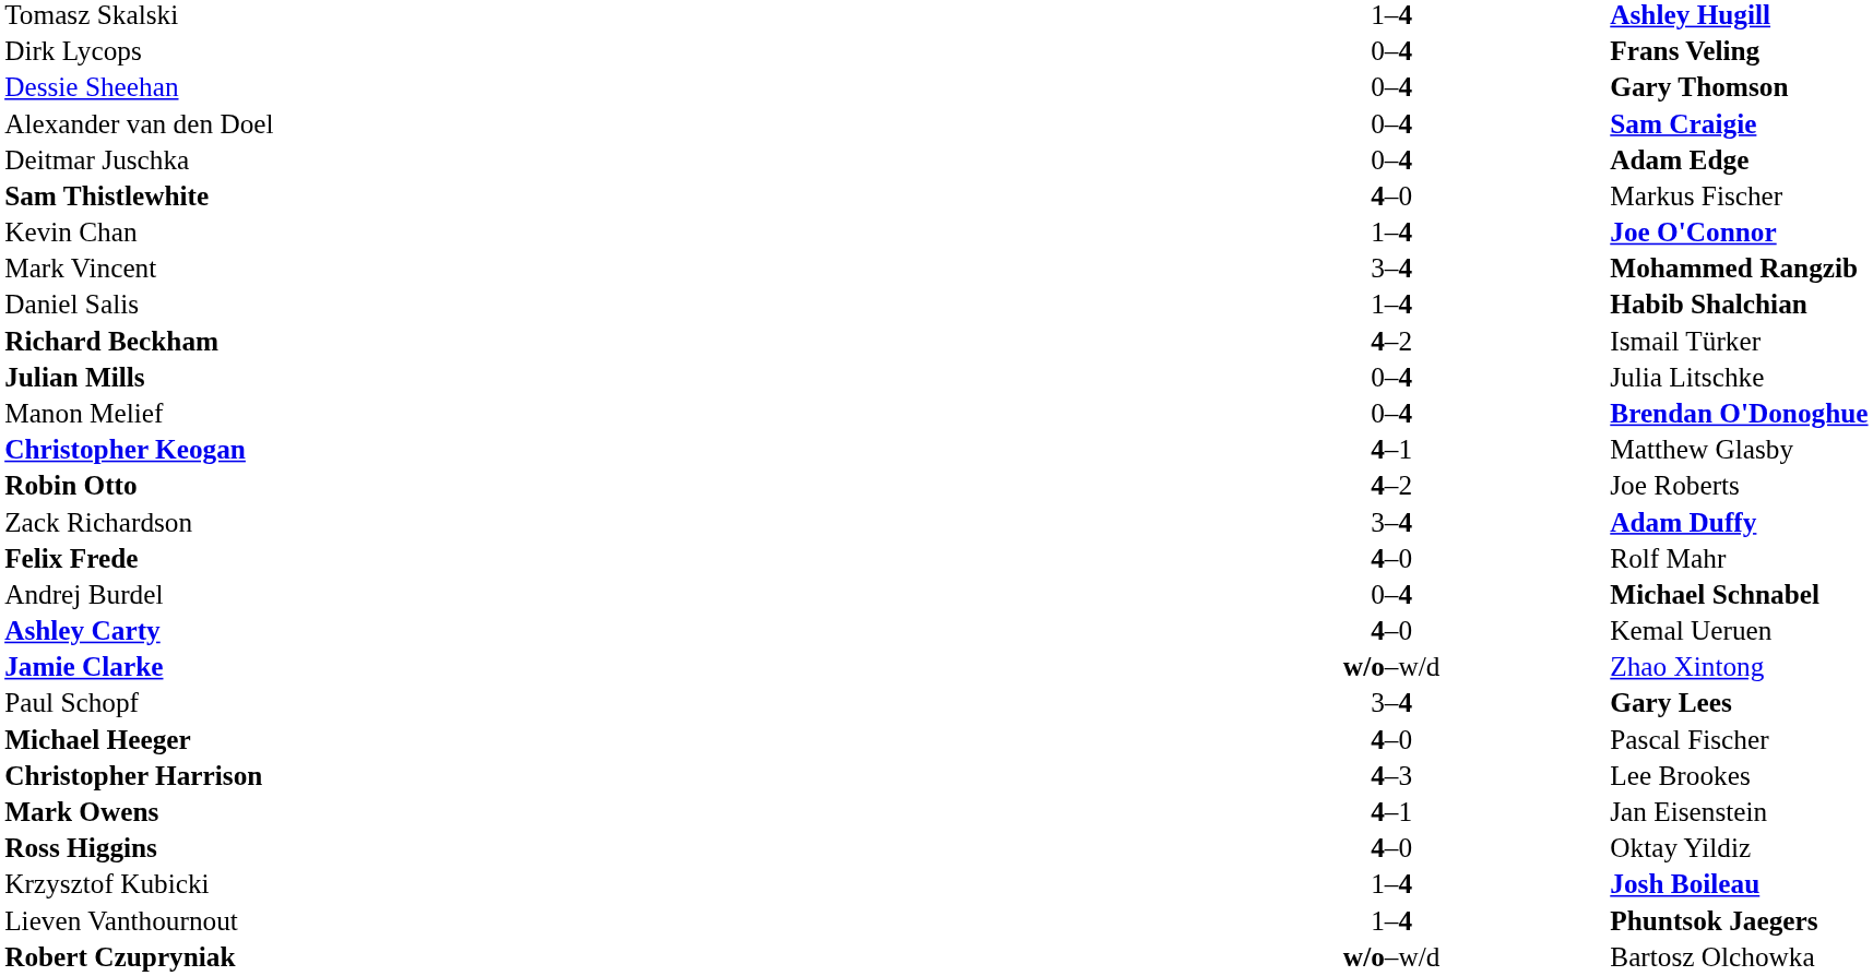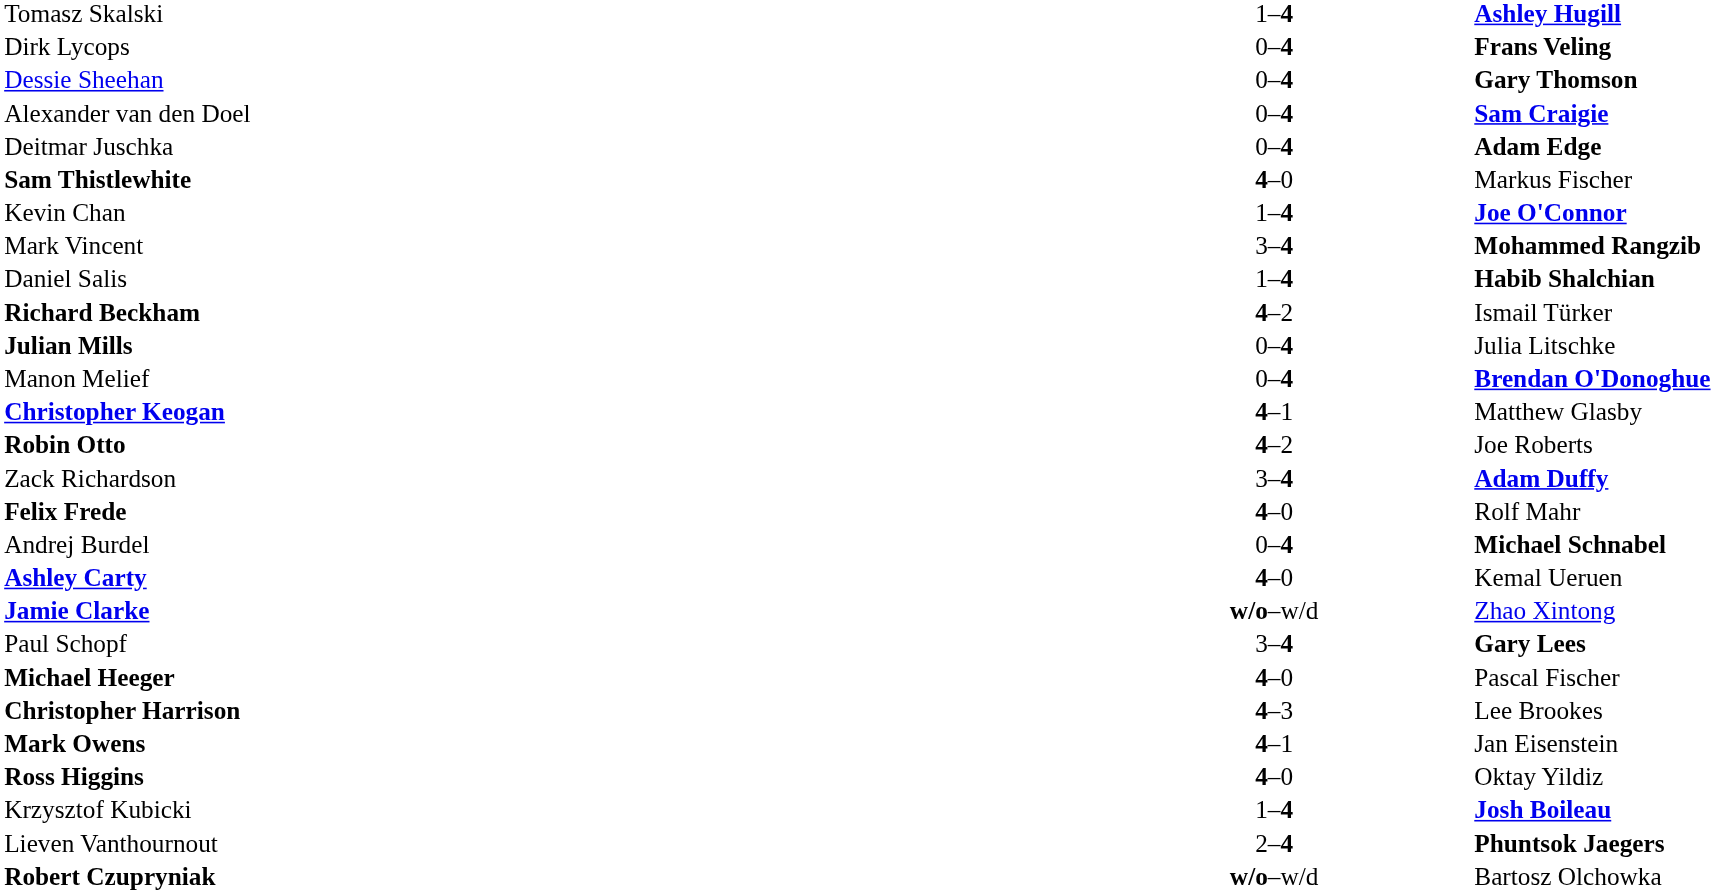 <table width="100%" cellspacing="1">
 <tr>
 <th width45%></th>
 <th width10%></th>
 <th width45%></th>
 </tr>
 <tr>
 <td> Tomasz Skalski</td>
 <td align="center">1–<strong>4</strong></td>
 <td> <strong><a href='#'>Ashley Hugill</a></strong></td>
 </tr>
 <tr>
 <td> Dirk Lycops</td>
 <td align="center">0–<strong>4</strong></td>
 <td> <strong>Frans Veling</strong></td>
 </tr>
 <tr>
 <td> <a href='#'>Dessie Sheehan</a></td>
 <td align="center">0–<strong>4</strong></td>
 <td> <strong>Gary Thomson</strong></td>
 </tr>
 <tr>
 <td> Alexander van den Doel</td>
 <td align="center">0–<strong>4</strong></td>
 <td> <strong><a href='#'>Sam Craigie</a></strong></td>
 </tr>
 <tr>
 <td> Deitmar Juschka</td>
 <td align="center">0–<strong>4</strong></td>
 <td> <strong>Adam Edge</strong></td>
 </tr>
 <tr>
 <td> <strong>Sam Thistlewhite</strong></td>
 <td align="center"><strong>4</strong>–0</td>
 <td> Markus Fischer</td>
 </tr>
 <tr>
 <td> Kevin Chan</td>
 <td align="center">1–<strong>4</strong></td>
 <td> <strong><a href='#'>Joe O'Connor</a></strong></td>
 </tr>
 <tr>
 <td> Mark Vincent</td>
 <td align="center">3–<strong>4</strong></td>
 <td> <strong>Mohammed Rangzib</strong></td>
 </tr>
 <tr>
 <td> Daniel Salis</td>
 <td align="center">1–<strong>4</strong></td>
 <td> <strong>Habib Shalchian</strong></td>
 </tr>
 <tr>
 <td> <strong>Richard Beckham</strong></td>
 <td align="center"><strong>4</strong>–2</td>
 <td> Ismail Türker</td>
 </tr>
 <tr>
 <td> <strong>Julian Mills</strong></td>
 <td align="center">0–<strong>4</strong></td>
 <td> Julia Litschke</td>
 </tr>
 <tr>
 <td> Manon Melief</td>
 <td align="center">0–<strong>4</strong></td>
 <td> <strong><a href='#'>Brendan O'Donoghue</a></strong></td>
 </tr>
 <tr>
 <td> <strong><a href='#'>Christopher Keogan</a></strong></td>
 <td align="center"><strong>4</strong>–1</td>
 <td> Matthew Glasby</td>
 </tr>
 <tr>
 <td> <strong>Robin Otto</strong></td>
 <td align="center"><strong>4</strong>–2</td>
 <td> Joe Roberts</td>
 </tr>
 <tr>
 <td> Zack Richardson</td>
 <td align="center">3–<strong>4</strong></td>
 <td> <strong><a href='#'>Adam Duffy</a></strong></td>
 </tr>
 <tr>
 <td> <strong>Felix Frede</strong></td>
 <td align="center"><strong>4</strong>–0</td>
 <td> Rolf Mahr</td>
 </tr>
 <tr>
 <td> Andrej Burdel</td>
 <td align="center">0–<strong>4</strong></td>
 <td> <strong>Michael Schnabel</strong></td>
 </tr>
 <tr>
 <td> <strong><a href='#'>Ashley Carty</a></strong></td>
 <td align="center"><strong>4</strong>–0</td>
 <td> Kemal Ueruen</td>
 </tr>
 <tr>
 <td> <strong><a href='#'>Jamie Clarke</a></strong></td>
 <td align="center"><strong>w/o</strong>–w/d</td>
 <td> <a href='#'>Zhao Xintong</a></td>
 </tr>
 <tr>
 <td> Paul Schopf</td>
 <td align="center">3–<strong>4</strong></td>
 <td> <strong>Gary Lees</strong></td>
 </tr>
 <tr>
 <td> <strong>Michael Heeger</strong></td>
 <td align="center"><strong>4</strong>–0</td>
 <td> Pascal Fischer</td>
 </tr>
 <tr>
 <td> <strong>Christopher Harrison</strong></td>
 <td align="center"><strong>4</strong>–3</td>
 <td> Lee Brookes</td>
 </tr>
 <tr>
 <td> <strong>Mark Owens</strong></td>
 <td align="center"><strong>4</strong>–1</td>
 <td> Jan Eisenstein</td>
 </tr>
 <tr>
 <td> <strong>Ross Higgins</strong></td>
 <td align="center"><strong>4</strong>–0</td>
 <td> Oktay Yildiz</td>
 </tr>
 <tr>
 <td> Krzysztof Kubicki</td>
 <td align="center">1–<strong>4</strong></td>
 <td> <strong><a href='#'>Josh Boileau</a></strong></td>
 </tr>
 <tr>
 <td> Lieven Vanthournout</td>
-<td align="center">1–<strong>4</strong></td>
+<td align="center">2–<strong>4</strong></td>
 <td> <strong>Phuntsok Jaegers</strong></td>
 </tr>
 <tr>
 <td> <strong>Robert Czupryniak</strong></td>
 <td align="center"><strong>w/o</strong>–w/d</td>
 <td> Bartosz Olchowka</td>
 </tr>
 </table>
